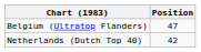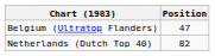 <table class="wikitable sortable">
 <tr>
 <th>Chart (1983)</th>
 <th>Position</th>
 </tr>
 <tr>
 <td>Belgium (<a href='#'>Ultratop</a> Flanders)</td>
 <td align="center">47</td>
 </tr>
 <tr>
 <td>Netherlands (Dutch Top 40)</td>
-<td align="center">42</td>
+<td align="center">82</td>
 </tr>
 </table>
